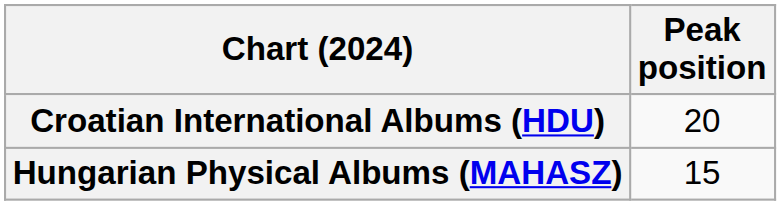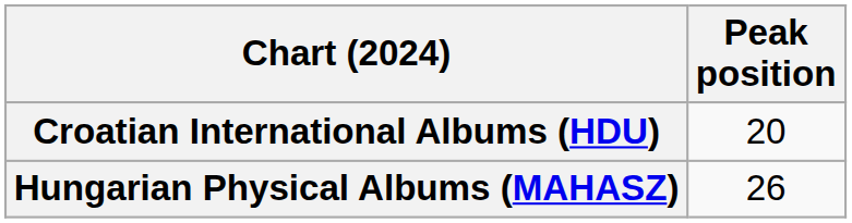 <table class="wikitable sortable plainrowheaders" style="text-align:center;">
 <tr>
 <th scope="col">Chart (2024)</th>
 <th scope="col">Peak<br>position</th>
 </tr>
 <tr>
 <th scope="row">Croatian International Albums (<a href='#'>HDU</a>)</th>
 <td>20</td>
 </tr>
 <tr>
 <th scope="row">Hungarian Physical Albums (<a href='#'>MAHASZ</a>)</th>
-<td>15</td>
+<td>26</td>
 </tr>
 </table>
